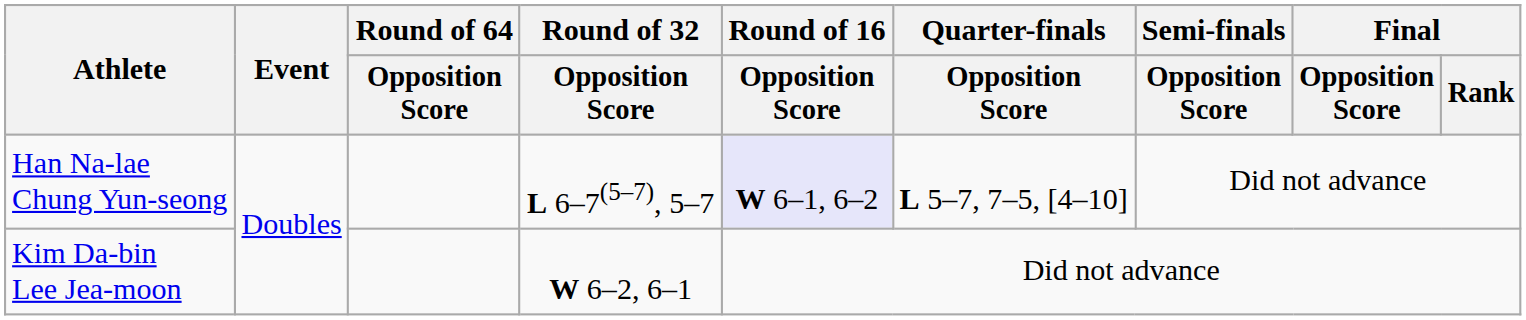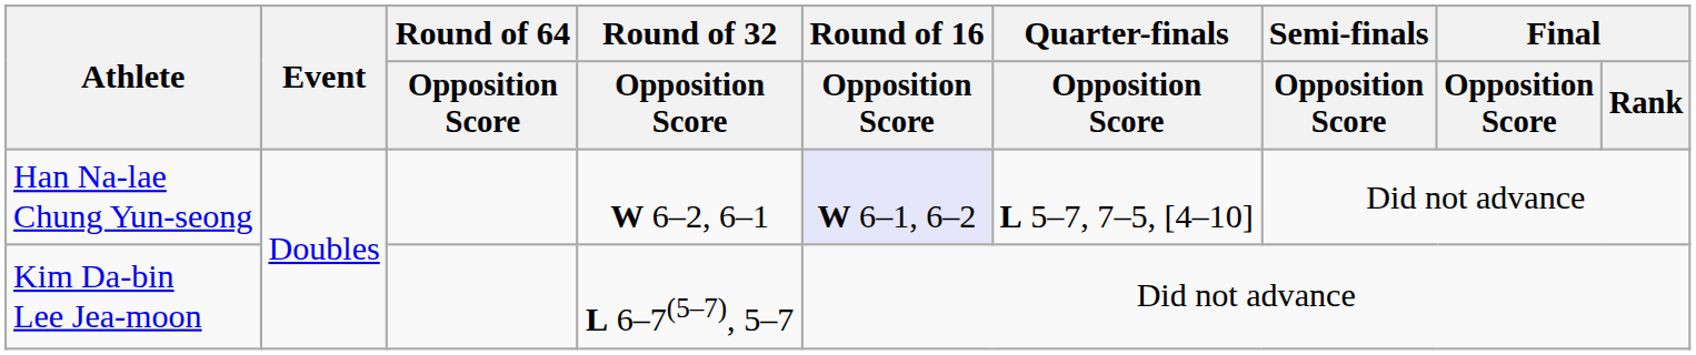 <table class=wikitable style="font-size:90%; text-align:center;">
 <tr>
 <th rowspan="2">Athlete</th>
 <th rowspan="2">Event</th>
 <th>Round of 64</th>
 <th>Round of 32</th>
 <th>Round of 16</th>
 <th>Quarter-finals</th>
 <th>Semi-finals</th>
 <th colspan=2>Final</th>
 </tr>
 <tr style="font-size:95%">
 <th>Opposition<br>Score</th>
 <th>Opposition<br>Score</th>
 <th>Opposition<br>Score</th>
 <th>Opposition<br>Score</th>
 <th>Opposition<br>Score</th>
 <th>Opposition<br>Score</th>
 <th>Rank</th>
 </tr>
 <tr>
 <td align=left><a href='#'>Han Na-lae</a><br><a href='#'>Chung Yun-seong</a></td>
 <td align=left rowspan=2><a href='#'>Doubles</a></td>
 <td></td>
-<td><br><strong>L</strong> 6–7<sup>(5–7)</sup>, 5–7</td>
+<td><br><strong>W</strong> 6–2, 6–1</td>
 <td style="background: lavender;"><br><strong>W</strong> 6–1, 6–2</td>
 <td><br><strong>L</strong> 5–7, 7–5, [4–10]</td>
 <td colspan=3>Did not advance</td>
 </tr>
 <tr>
 <td align=left><a href='#'>Kim Da-bin</a><br><a href='#'>Lee Jea-moon</a></td>
 <td></td>
-<td><br><strong>W</strong> 6–2, 6–1</td>
+<td><br><strong>L</strong> 6–7<sup>(5–7)</sup>, 5–7</td>
 <td colspan=5>Did not advance</td>
 </tr>
 </table>
